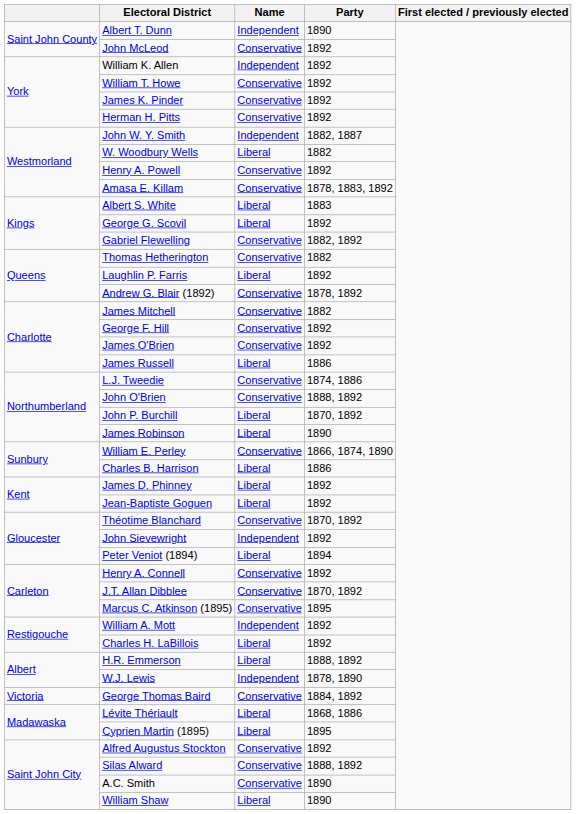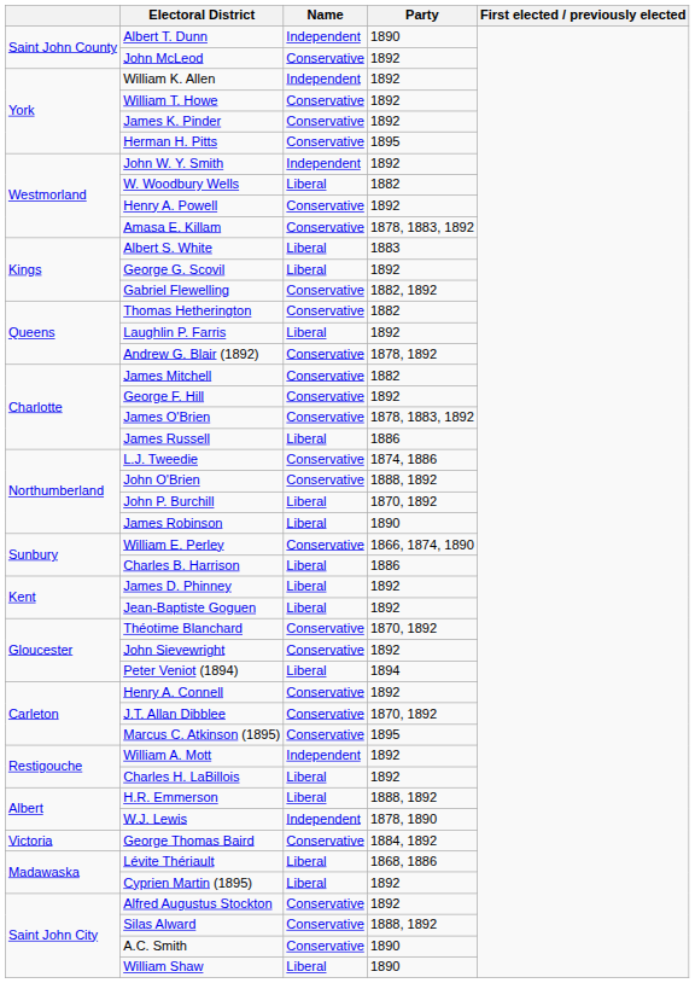 <table class="wikitable sortable">
 <tr>
 <th></th>
 <th>Electoral District</th>
 <th>Name</th>
 <th>Party</th>
 <th>First elected / previously elected</th>
 </tr>
 <tr>
 <td rowspan="2"><a href='#'>Saint John County</a></td>
 <td><a href='#'>Albert T. Dunn</a></td>
 <td><a href='#'>Independent</a></td>
 <td>1890</td>
 </tr>
 <tr>
 <td><a href='#'>John McLeod</a></td>
 <td><a href='#'>Conservative</a></td>
 <td>1892</td>
 </tr>
 <tr>
 <td rowspan="4"><a href='#'>York</a></td>
 <td>William K. Allen</td>
 <td><a href='#'>Independent</a></td>
 <td>1892</td>
 </tr>
 <tr>
 <td><a href='#'>William T. Howe</a></td>
 <td><a href='#'>Conservative</a></td>
 <td>1892</td>
 </tr>
 <tr>
 <td><a href='#'>James K. Pinder</a></td>
 <td><a href='#'>Conservative</a></td>
 <td>1892</td>
 </tr>
 <tr>
 <td><a href='#'>Herman H. Pitts</a></td>
 <td><a href='#'>Conservative</a></td>
-<td>1892</td>
+<td>1895</td>
 </tr>
 <tr>
 <td rowspan="4"><a href='#'>Westmorland</a></td>
 <td><a href='#'>John W. Y. Smith</a></td>
 <td><a href='#'>Independent</a></td>
-<td>1882, 1887</td>
+<td>1892</td>
 </tr>
 <tr>
 <td><a href='#'>W. Woodbury Wells</a></td>
 <td><a href='#'>Liberal</a></td>
 <td>1882</td>
 </tr>
 <tr>
 <td><a href='#'>Henry A. Powell</a></td>
 <td><a href='#'>Conservative</a></td>
 <td>1892</td>
 </tr>
 <tr>
 <td><a href='#'>Amasa E. Killam</a></td>
 <td><a href='#'>Conservative</a></td>
 <td>1878, 1883, 1892</td>
 </tr>
 <tr>
 <td rowspan="3"><a href='#'>Kings</a></td>
 <td><a href='#'>Albert S. White</a></td>
 <td><a href='#'>Liberal</a></td>
 <td>1883</td>
 </tr>
 <tr>
 <td><a href='#'>George G. Scovil</a></td>
 <td><a href='#'>Liberal</a></td>
 <td>1892</td>
 </tr>
 <tr>
 <td><a href='#'>Gabriel Flewelling</a></td>
 <td><a href='#'>Conservative</a></td>
 <td>1882, 1892</td>
 </tr>
 <tr>
 <td rowspan="3"><a href='#'>Queens</a></td>
 <td><a href='#'>Thomas Hetherington</a></td>
 <td><a href='#'>Conservative</a></td>
 <td>1882</td>
 </tr>
 <tr>
 <td><a href='#'>Laughlin P. Farris</a></td>
 <td><a href='#'>Liberal</a></td>
 <td>1892</td>
 </tr>
 <tr>
 <td><a href='#'>Andrew G. Blair</a> (1892)</td>
 <td><a href='#'>Conservative</a></td>
 <td>1878, 1892</td>
 </tr>
 <tr>
 <td rowspan="4"><a href='#'>Charlotte</a></td>
 <td><a href='#'>James Mitchell</a></td>
 <td><a href='#'>Conservative</a></td>
 <td>1882</td>
 </tr>
 <tr>
 <td><a href='#'>George F. Hill</a></td>
 <td><a href='#'>Conservative</a></td>
 <td>1892</td>
 </tr>
 <tr>
 <td><a href='#'>James O'Brien</a></td>
 <td><a href='#'>Conservative</a></td>
-<td>1892</td>
+<td>1878, 1883, 1892</td>
 </tr>
 <tr>
 <td><a href='#'>James Russell</a></td>
 <td><a href='#'>Liberal</a></td>
 <td>1886</td>
 </tr>
 <tr>
 <td rowspan="4"><a href='#'>Northumberland</a></td>
 <td><a href='#'>L.J. Tweedie</a></td>
 <td><a href='#'>Conservative</a></td>
 <td>1874, 1886</td>
 </tr>
 <tr>
 <td><a href='#'>John O'Brien</a></td>
 <td><a href='#'>Conservative</a></td>
 <td>1888, 1892</td>
 </tr>
 <tr>
 <td><a href='#'>John P. Burchill</a></td>
 <td><a href='#'>Liberal</a></td>
 <td>1870, 1892</td>
 </tr>
 <tr>
 <td><a href='#'>James Robinson</a></td>
 <td><a href='#'>Liberal</a></td>
 <td>1890</td>
 </tr>
 <tr>
 <td rowspan="2"><a href='#'>Sunbury</a></td>
 <td><a href='#'>William E. Perley</a></td>
 <td><a href='#'>Conservative</a></td>
 <td>1866, 1874, 1890</td>
 </tr>
 <tr>
 <td><a href='#'>Charles B. Harrison</a></td>
 <td><a href='#'>Liberal</a></td>
 <td>1886</td>
 </tr>
 <tr>
 <td rowspan="2"><a href='#'>Kent</a></td>
 <td><a href='#'>James D. Phinney</a></td>
 <td><a href='#'>Liberal</a></td>
 <td>1892</td>
 </tr>
 <tr>
 <td><a href='#'>Jean-Baptiste Goguen</a></td>
 <td><a href='#'>Liberal</a></td>
 <td>1892</td>
 </tr>
 <tr>
 <td rowspan="3"><a href='#'>Gloucester</a></td>
 <td><a href='#'>Théotime Blanchard</a></td>
 <td><a href='#'>Conservative</a></td>
 <td>1870, 1892</td>
 </tr>
 <tr>
 <td><a href='#'>John Sievewright</a></td>
-<td><a href='#'>Independent</a></td>
+<td><a href='#'>Conservative</a></td>
 <td>1892</td>
 </tr>
 <tr>
 <td><a href='#'>Peter Veniot</a> (1894)</td>
 <td><a href='#'>Liberal</a></td>
 <td>1894</td>
 </tr>
 <tr>
 <td rowspan="3"><a href='#'>Carleton</a></td>
 <td><a href='#'>Henry A. Connell</a></td>
 <td><a href='#'>Conservative</a></td>
 <td>1892</td>
 </tr>
 <tr>
 <td><a href='#'>J.T. Allan Dibblee</a></td>
 <td><a href='#'>Conservative</a></td>
 <td>1870, 1892</td>
 </tr>
 <tr>
 <td><a href='#'>Marcus C. Atkinson</a> (1895)</td>
 <td><a href='#'>Conservative</a></td>
 <td>1895</td>
 </tr>
 <tr>
 <td rowspan="2"><a href='#'>Restigouche</a></td>
 <td><a href='#'>William A. Mott</a></td>
 <td><a href='#'>Independent</a></td>
 <td>1892</td>
 </tr>
 <tr>
 <td><a href='#'>Charles H. LaBillois</a></td>
 <td><a href='#'>Liberal</a></td>
 <td>1892</td>
 </tr>
 <tr>
 <td rowspan="2"><a href='#'>Albert</a></td>
 <td><a href='#'>H.R. Emmerson</a></td>
 <td><a href='#'>Liberal</a></td>
 <td>1888, 1892</td>
 </tr>
 <tr>
 <td><a href='#'>W.J. Lewis</a></td>
 <td><a href='#'>Independent</a></td>
 <td>1878, 1890</td>
 </tr>
 <tr>
 <td><a href='#'>Victoria</a></td>
 <td><a href='#'>George Thomas Baird</a></td>
 <td><a href='#'>Conservative</a></td>
 <td>1884, 1892</td>
 </tr>
 <tr>
 <td rowspan="2"><a href='#'>Madawaska</a></td>
 <td><a href='#'>Lévite Thériault</a></td>
 <td><a href='#'>Liberal</a></td>
 <td>1868, 1886</td>
 </tr>
 <tr>
 <td><a href='#'>Cyprien Martin</a> (1895)</td>
 <td><a href='#'>Liberal</a></td>
-<td>1895</td>
+<td>1892</td>
 </tr>
 <tr>
 <td rowspan="4"><a href='#'>Saint John City</a></td>
 <td><a href='#'>Alfred Augustus Stockton</a></td>
 <td><a href='#'>Conservative</a></td>
 <td>1892</td>
 </tr>
 <tr>
 <td><a href='#'>Silas Alward</a></td>
 <td><a href='#'>Conservative</a></td>
 <td>1888, 1892</td>
 </tr>
 <tr>
 <td>A.C. Smith</td>
 <td><a href='#'>Conservative</a></td>
 <td>1890</td>
 </tr>
 <tr>
 <td><a href='#'>William Shaw</a></td>
 <td><a href='#'>Liberal</a></td>
 <td>1890</td>
 </tr>
 </table>
